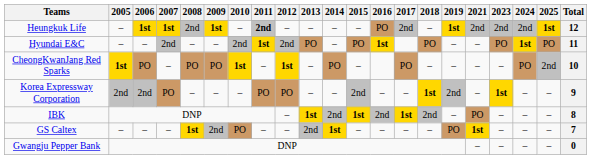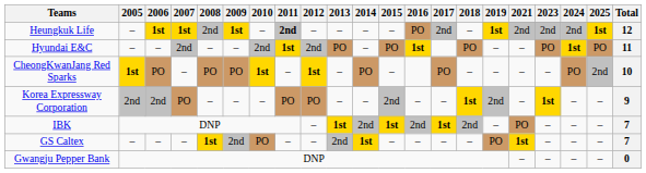 <table class="wikitable" style="text-align:center; font-size:90%">
 <tr>
 <th>Teams</th>
 <th>2005</th>
 <th>2006</th>
 <th>2007</th>
 <th>2008</th>
 <th>2009</th>
 <th>2010</th>
 <th>2011</th>
 <th>2012</th>
 <th>2013</th>
 <th>2014</th>
 <th>2015</th>
 <th>2016</th>
 <th>2017</th>
 <th>2018</th>
 <th>2019</th>
 <th>2021</th>
 <th>2023</th>
 <th>2024</th>
 <th>2025</th>
 <th>Total</th>
 </tr>
 <tr>
 <td><a href='#'>Heungkuk Life</a></td>
 <td>–</td>
 <td bgcolor="gold"><strong>1st</strong></td>
 <td bgcolor="gold"><strong>1st</strong></td>
 <td bgcolor="silver">2nd</td>
 <td bgcolor="gold"><strong>1st</strong></td>
 <td>–</td>
 <td bgcolor="silver"><strong>2nd</strong></td>
 <td>–</td>
 <td>–</td>
 <td>–</td>
 <td>–</td>
 <td bgcolor="#cc9966">PO</td>
 <td bgcolor="silver">2nd</td>
 <td>–</td>
 <td bgcolor="gold"><strong>1st</strong></td>
 <td bgcolor="silver">2nd</td>
 <td bgcolor="silver">2nd</td>
 <td bgcolor="silver">2nd</td>
 <td bgcolor="gold"><strong>1st</strong></td>
 <th>12</th>
 </tr>
 <tr>
 <td><a href='#'>Hyundai E&C</a></td>
 <td>–</td>
 <td>–</td>
 <td bgcolor="silver">2nd</td>
 <td>–</td>
 <td>–</td>
 <td bgcolor="silver">2nd</td>
 <td bgcolor="gold"><strong>1st</strong></td>
 <td bgcolor="silver">2nd</td>
 <td bgcolor="#cc9966">PO</td>
 <td>–</td>
 <td bgcolor="#cc9966">PO</td>
 <td bgcolor="gold"><strong>1st</strong></td>
 <td></td>
 <td bgcolor="#cc9966">PO</td>
 <td>–</td>
 <td>–</td>
 <td bgcolor="#cc9966">PO</td>
 <td bgcolor="gold"><strong>1st</strong></td>
 <td bgcolor="#cc9966">PO</td>
 <th>11</th>
 </tr>
 <tr>
 <td><a href='#'>CheongKwanJang Red Sparks</a></td>
 <td bgcolor="gold"><strong>1st</strong></td>
 <td bgcolor="#cc9966">PO</td>
 <td>–</td>
 <td bgcolor="#cc9966">PO</td>
 <td bgcolor="#cc9966">PO</td>
 <td bgcolor="gold"><strong>1st</strong></td>
 <td>–</td>
 <td bgcolor="gold"><strong>1st</strong></td>
 <td>–</td>
 <td bgcolor="#cc9966">PO</td>
 <td>–</td>
 <td></td>
 <td bgcolor="#cc9966">PO</td>
 <td>–</td>
 <td>–</td>
 <td>–</td>
 <td>–</td>
 <td bgcolor="#cc9966">PO</td>
 <td bgcolor="silver">2nd</td>
 <th>10</th>
 </tr>
 <tr>
 <td><a href='#'>Korea Expressway Corporation</a></td>
 <td bgcolor="silver">2nd</td>
 <td bgcolor="silver">2nd</td>
 <td bgcolor="#cc9966">PO</td>
 <td>–</td>
 <td>–</td>
 <td>–</td>
 <td bgcolor="#cc9966">PO</td>
 <td bgcolor="#cc9966">PO</td>
 <td>–</td>
 <td>–</td>
 <td bgcolor="silver">2nd</td>
 <td>–</td>
 <td>–</td>
 <td bgcolor="gold"><strong>1st</strong></td>
 <td bgcolor="silver">2nd</td>
 <td>–</td>
 <td bgcolor="gold"><strong>1st</strong></td>
 <td>–</td>
 <td>–</td>
 <th>9</th>
 </tr>
 <tr>
 <td><a href='#'>IBK</a></td>
 <td colspan="7">DNP</td>
 <td>–</td>
 <td bgcolor="gold"><strong>1st</strong></td>
 <td bgcolor="silver">2nd</td>
 <td bgcolor="gold"><strong>1st</strong></td>
 <td bgcolor="silver">2nd</td>
 <td bgcolor="gold"><strong>1st</strong></td>
 <td bgcolor="silver">2nd</td>
 <td>–</td>
 <td bgcolor="#cc9966">PO</td>
 <td>–</td>
 <td>–</td>
 <td>–</td>
-<th>8</th>
+<th>7</th>
 </tr>
 <tr>
 <td><a href='#'>GS Caltex</a></td>
 <td>–</td>
 <td>–</td>
 <td>–</td>
 <td bgcolor="gold"><strong>1st</strong></td>
 <td bgcolor="silver">2nd</td>
 <td bgcolor="#cc9966">PO</td>
 <td>–</td>
 <td>–</td>
 <td bgcolor="silver">2nd</td>
 <td bgcolor="gold"><strong>1st</strong></td>
 <td>–</td>
 <td>–</td>
 <td>–</td>
 <td>–</td>
 <td bgcolor="#cc9966">PO</td>
 <td bgcolor="gold"><strong>1st</strong></td>
 <td>–</td>
 <td>–</td>
 <td>–</td>
 <th>7</th>
 </tr>
 <tr>
 <td><a href='#'>Gwangju Pepper Bank</a></td>
 <td colspan="15">DNP</td>
 <td>–</td>
 <td>–</td>
 <td>–</td>
 <td>–</td>
 <th>0</th>
 </tr>
 </table>
